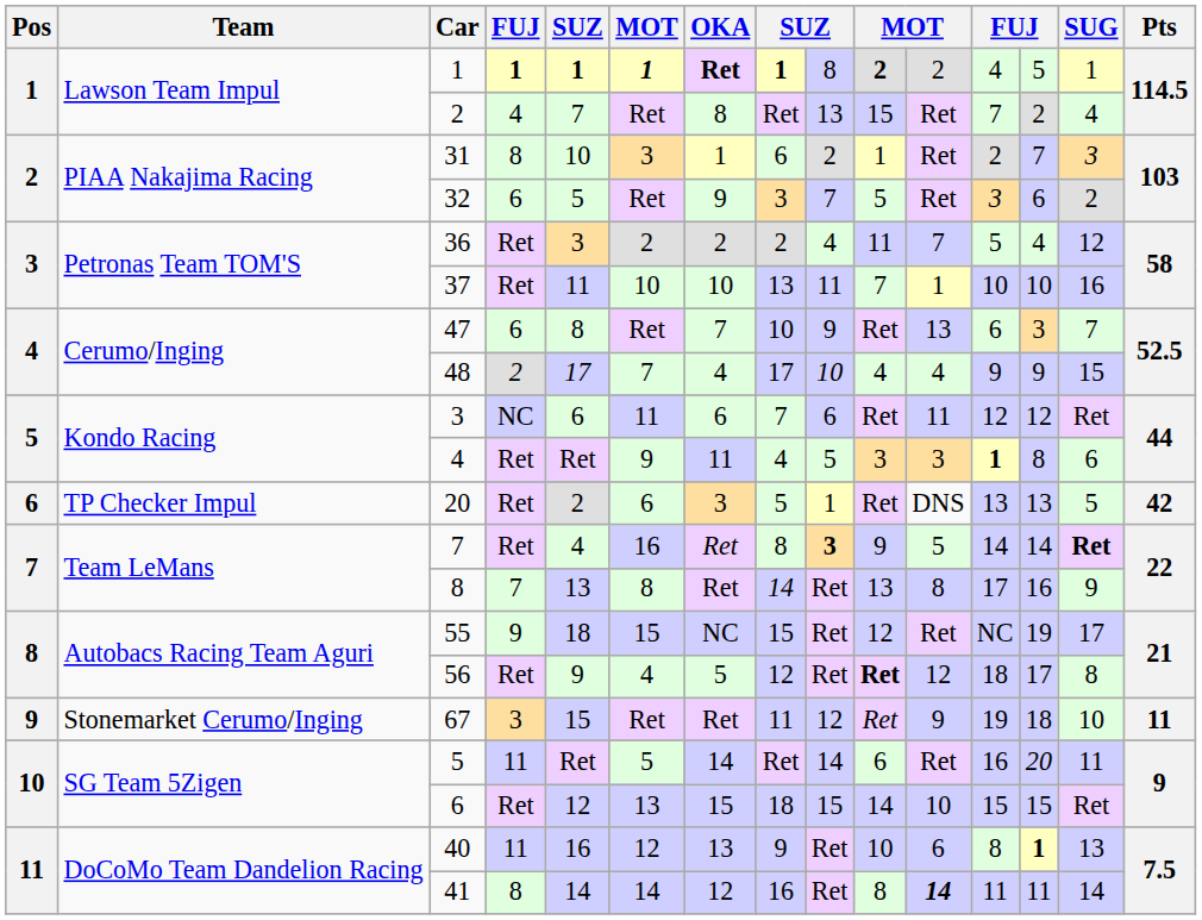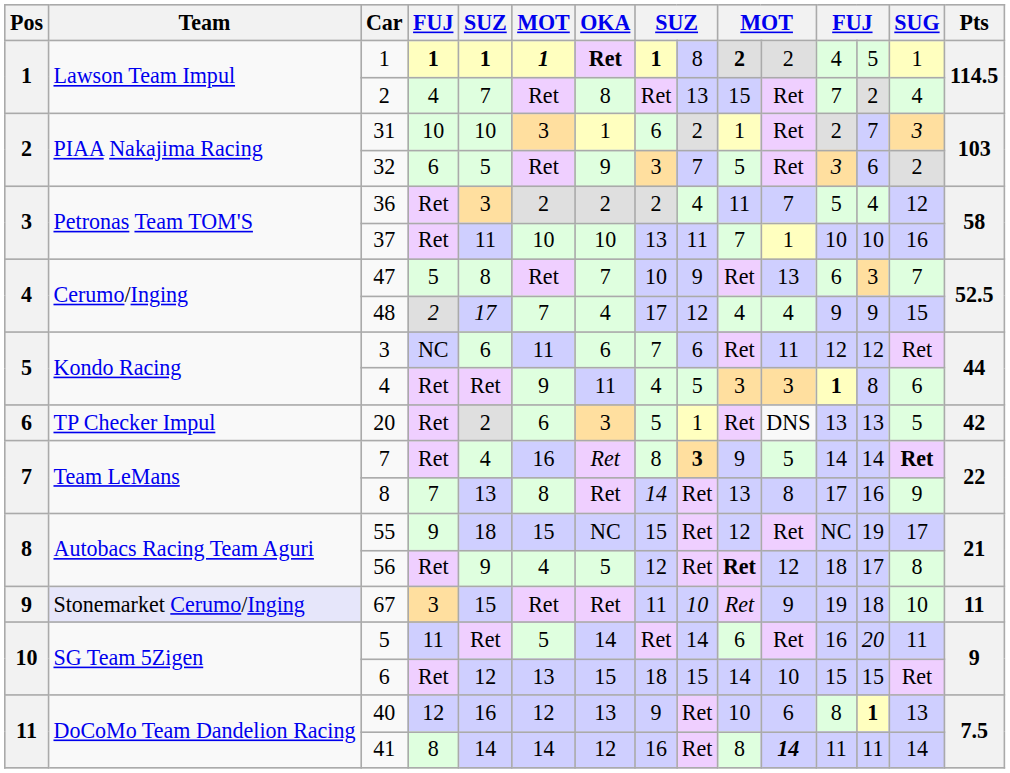 <table class="wikitable" style="font-size: 85%; text-align:center">
 <tr valign="top">
 <th valign="middle">Pos</th>
 <th valign="middle">Team</th>
 <th valign="middle">Car</th>
 <th><a href='#'>FUJ</a></th>
 <th><a href='#'>SUZ</a></th>
 <th><a href='#'>MOT</a></th>
 <th><a href='#'>OKA</a></th>
 <th colspan=2><a href='#'>SUZ</a></th>
 <th colspan=2><a href='#'>MOT</a></th>
 <th colspan=2><a href='#'>FUJ</a></th>
 <th><a href='#'>SUG</a></th>
 <th valign="middle">Pts</th>
 </tr>
 <tr>
 <th rowspan=2>1</th>
 <td rowspan=2 align="left"><a href='#'>Lawson Team Impul</a></td>
 <td>1</td>
 <td style="background:#FFFFBF;"><strong>1</strong></td>
 <td style="background:#FFFFBF;"><strong>1</strong></td>
 <td style="background:#FFFFBF;"><strong><em>1</em></strong></td>
 <td style="background:#EFCFFF;"><strong>Ret</strong></td>
 <td style="background:#FFFFBF;"><strong>1</strong></td>
 <td style="background:#CFCFFF;">8</td>
 <td style="background:#DFDFDF;"><strong>2</strong></td>
 <td style="background:#DFDFDF;">2</td>
 <td style="background:#DFFFDF;">4</td>
 <td style="background:#DFFFDF;">5</td>
 <td style="background:#FFFFBF;">1</td>
 <th rowspan=2>114.5</th>
 </tr>
 <tr>
 <td>2</td>
 <td style="background:#DFFFDF;">4</td>
 <td style="background:#DFFFDF;">7</td>
 <td style="background:#EFCFFF;">Ret</td>
 <td style="background:#DFFFDF;">8</td>
 <td style="background:#EFCFFF;">Ret</td>
 <td style="background:#CFCFFF;">13</td>
 <td style="background:#CFCFFF;">15</td>
 <td style="background:#EFCFFF;">Ret</td>
 <td style="background:#DFFFDF;">7</td>
 <td style="background:#DFDFDF;">2</td>
 <td style="background:#DFFFDF;">4</td>
 </tr>
 <tr>
 <th rowspan=2>2</th>
 <td rowspan=2 align="left"><a href='#'>PIAA</a> <a href='#'>Nakajima Racing</a></td>
 <td>31</td>
-<td style="background:#DFFFDF;">8</td>
+<td style="background:#DFFFDF;">10</td>
 <td style="background:#DFFFDF;">10</td>
 <td style="background:#FFDF9F;">3</td>
 <td style="background:#FFFFBF;">1</td>
 <td style="background:#DFFFDF;">6</td>
 <td style="background:#DFDFDF;">2</td>
 <td style="background:#FFFFBF;">1</td>
 <td style="background:#EFCFFF;">Ret</td>
 <td style="background:#DFDFDF;">2</td>
 <td style="background:#CFCFFF;">7</td>
 <td style="background:#FFDF9F;"><em>3</em></td>
 <th rowspan=2>103</th>
 </tr>
 <tr>
 <td>32</td>
 <td style="background:#DFFFDF;">6</td>
 <td style="background:#DFFFDF;">5</td>
 <td style="background:#EFCFFF;">Ret</td>
 <td style="background:#DFFFDF;">9</td>
 <td style="background:#FFDF9F;">3</td>
 <td style="background:#CFCFFF;">7</td>
 <td style="background:#DFFFDF;">5</td>
 <td style="background:#EFCFFF;">Ret</td>
 <td style="background:#FFDF9F;"><em>3</em></td>
 <td style="background:#CFCFFF;">6</td>
 <td style="background:#DFDFDF;">2</td>
 </tr>
 <tr>
 <th rowspan=2>3</th>
 <td rowspan=2 align="left"><a href='#'>Petronas</a> <a href='#'>Team TOM'S</a></td>
 <td>36</td>
 <td style="background:#EFCFFF;">Ret</td>
 <td style="background:#FFDF9F;">3</td>
 <td style="background:#DFDFDF;">2</td>
 <td style="background:#DFDFDF;">2</td>
 <td style="background:#DFDFDF;">2</td>
 <td style="background:#DFFFDF;">4</td>
 <td style="background:#CFCFFF;">11</td>
 <td style="background:#CFCFFF;">7</td>
 <td style="background:#DFFFDF;">5</td>
 <td style="background:#DFFFDF;">4</td>
 <td style="background:#CFCFFF;">12</td>
 <th rowspan=2>58</th>
 </tr>
 <tr>
 <td>37</td>
 <td style="background:#EFCFFF;">Ret</td>
 <td style="background:#CFCFFF;">11</td>
 <td style="background:#DFFFDF;">10</td>
 <td style="background:#DFFFDF;">10</td>
 <td style="background:#CFCFFF;">13</td>
 <td style="background:#CFCFFF;">11</td>
 <td style="background:#DFFFDF;">7</td>
 <td style="background:#FFFFBF;">1</td>
 <td style="background:#CFCFFF;">10</td>
 <td style="background:#CFCFFF;">10</td>
 <td style="background:#CFCFFF;">16</td>
 </tr>
 <tr>
 <th rowspan=2>4</th>
 <td rowspan=2 align="left"><a href='#'>Cerumo</a>/<a href='#'>Inging</a></td>
 <td>47</td>
-<td style="background:#DFFFDF;">6</td>
+<td style="background:#DFFFDF;">5</td>
 <td style="background:#DFFFDF;">8</td>
 <td style="background:#EFCFFF;">Ret</td>
 <td style="background:#DFFFDF;">7</td>
 <td style="background:#CFCFFF;">10</td>
 <td style="background:#CFCFFF;">9</td>
 <td style="background:#EFCFFF;">Ret</td>
 <td style="background:#CFCFFF;">13</td>
 <td style="background:#DFFFDF;">6</td>
 <td style="background:#FFDF9F;">3</td>
 <td style="background:#DFFFDF;">7</td>
 <th rowspan=2>52.5</th>
 </tr>
 <tr>
 <td>48</td>
 <td style="background:#DFDFDF;"><em>2</em></td>
 <td style="background:#CFCFFF;"><em>17</em></td>
 <td style="background:#DFFFDF;">7</td>
 <td style="background:#DFFFDF;">4</td>
 <td style="background:#CFCFFF;">17</td>
-<td style="background:#CFCFFF;"><em>10</em></td>
+<td style="background:#CFCFFF;">12</td>
 <td style="background:#DFFFDF;">4</td>
 <td style="background:#DFFFDF;">4</td>
 <td style="background:#CFCFFF;">9</td>
 <td style="background:#CFCFFF;">9</td>
 <td style="background:#CFCFFF;">15</td>
 </tr>
 <tr>
 <th rowspan=2>5</th>
 <td rowspan=2 align="left"><a href='#'>Kondo Racing</a></td>
 <td>3</td>
 <td style="background:#CFCFFF;">NC</td>
 <td style="background:#DFFFDF;">6</td>
 <td style="background:#CFCFFF;">11</td>
 <td style="background:#DFFFDF;">6</td>
 <td style="background:#DFFFDF;">7</td>
 <td style="background:#CFCFFF;">6</td>
 <td style="background:#EFCFFF;">Ret</td>
 <td style="background:#CFCFFF;">11</td>
 <td style="background:#CFCFFF;">12</td>
 <td style="background:#CFCFFF;">12</td>
 <td style="background:#EFCFFF;">Ret</td>
 <th rowspan=2>44</th>
 </tr>
 <tr>
 <td>4</td>
 <td style="background:#EFCFFF;">Ret</td>
 <td style="background:#EFCFFF;">Ret</td>
 <td style="background:#DFFFDF;">9</td>
 <td style="background:#CFCFFF;">11</td>
 <td style="background:#DFFFDF;">4</td>
 <td style="background:#DFFFDF;">5</td>
 <td style="background:#FFDF9F;">3</td>
 <td style="background:#FFDF9F;">3</td>
 <td style="background:#FFFFBF;"><strong>1</strong></td>
 <td style="background:#CFCFFF;">8</td>
 <td style="background:#DFFFDF;">6</td>
 </tr>
 <tr>
 <th>6</th>
 <td align="left"><a href='#'>TP Checker Impul</a></td>
 <td>20</td>
 <td style="background:#EFCFFF;">Ret</td>
 <td style="background:#DFDFDF;">2</td>
 <td style="background:#DFFFDF;">6</td>
 <td style="background:#FFDF9F;">3</td>
 <td style="background:#DFFFDF;">5</td>
 <td style="background:#FFFFBF;">1</td>
 <td style="background:#EFCFFF;">Ret</td>
 <td>DNS</td>
 <td style="background:#CFCFFF;">13</td>
 <td style="background:#CFCFFF;">13</td>
 <td style="background:#DFFFDF;">5</td>
 <th>42</th>
 </tr>
 <tr>
 <th rowspan=2>7</th>
 <td rowspan=2 align="left"><a href='#'>Team LeMans</a></td>
 <td>7</td>
 <td style="background:#EFCFFF;">Ret</td>
 <td style="background:#DFFFDF;">4</td>
 <td style="background:#CFCFFF;">16</td>
 <td style="background:#EFCFFF;"><em>Ret</em></td>
 <td style="background:#DFFFDF;">8</td>
 <td style="background:#FFDF9F;"><strong>3</strong></td>
 <td style="background:#CFCFFF;">9</td>
 <td style="background:#DFFFDF;">5</td>
 <td style="background:#CFCFFF;">14</td>
 <td style="background:#CFCFFF;">14</td>
 <td style="background:#EFCFFF;"><strong>Ret</strong></td>
 <th rowspan=2>22</th>
 </tr>
 <tr>
 <td>8</td>
 <td style="background:#DFFFDF;">7</td>
 <td style="background:#CFCFFF;">13</td>
 <td style="background:#DFFFDF;">8</td>
 <td style="background:#EFCFFF;">Ret</td>
 <td style="background:#CFCFFF;"><em>14</em></td>
 <td style="background:#EFCFFF;">Ret</td>
 <td style="background:#CFCFFF;">13</td>
 <td style="background:#CFCFFF;">8</td>
 <td style="background:#CFCFFF;">17</td>
 <td style="background:#CFCFFF;">16</td>
 <td style="background:#DFFFDF;">9</td>
 </tr>
 <tr>
 <th rowspan=2>8</th>
 <td rowspan=2 align="left"><a href='#'>Autobacs Racing Team Aguri</a></td>
 <td>55</td>
 <td style="background:#DFFFDF;">9</td>
 <td style="background:#CFCFFF;">18</td>
 <td style="background:#CFCFFF;">15</td>
 <td style="background:#CFCFFF;">NC</td>
 <td style="background:#CFCFFF;">15</td>
 <td style="background:#EFCFFF;">Ret</td>
 <td style="background:#CFCFFF;">12</td>
 <td style="background:#EFCFFF;">Ret</td>
 <td style="background:#CFCFFF;">NC</td>
 <td style="background:#CFCFFF;">19</td>
 <td style="background:#CFCFFF;">17</td>
 <th rowspan=2>21</th>
 </tr>
 <tr>
 <td>56</td>
 <td style="background:#EFCFFF;">Ret</td>
 <td style="background:#DFFFDF;">9</td>
 <td style="background:#DFFFDF;">4</td>
 <td style="background:#DFFFDF;">5</td>
 <td style="background:#CFCFFF;">12</td>
 <td style="background:#EFCFFF;">Ret</td>
 <td style="background:#EFCFFF;"><strong>Ret</strong></td>
 <td style="background:#CFCFFF;">12</td>
 <td style="background:#CFCFFF;">18</td>
 <td style="background:#CFCFFF;">17</td>
 <td style="background:#DFFFDF;">8</td>
 </tr>
 <tr>
 <th>9</th>
-<td align="left">Stonemarket <a href='#'>Cerumo</a>/<a href='#'>Inging</a></td>
+<td align="left" style="background: lavender;">Stonemarket <a href='#'>Cerumo</a>/<a href='#'>Inging</a></td>
 <td>67</td>
 <td style="background:#FFDF9F;">3</td>
 <td style="background:#CFCFFF;">15</td>
 <td style="background:#EFCFFF;">Ret</td>
 <td style="background:#EFCFFF;">Ret</td>
 <td style="background:#CFCFFF;">11</td>
-<td style="background:#CFCFFF;">12</td>
+<td style="background:#CFCFFF;"><em>10</em></td>
 <td style="background:#EFCFFF;"><em>Ret</em></td>
 <td style="background:#CFCFFF;">9</td>
 <td style="background:#CFCFFF;">19</td>
 <td style="background:#CFCFFF;">18</td>
 <td style="background:#DFFFDF;">10</td>
 <th>11</th>
 </tr>
 <tr>
 <th rowspan=2>10</th>
 <td rowspan=2 align="left"><a href='#'>SG Team 5Zigen</a></td>
 <td>5</td>
 <td style="background:#CFCFFF;">11</td>
 <td style="background:#EFCFFF;">Ret</td>
 <td style="background:#DFFFDF;">5</td>
 <td style="background:#CFCFFF;">14</td>
 <td style="background:#EFCFFF;">Ret</td>
 <td style="background:#CFCFFF;">14</td>
 <td style="background:#DFFFDF;">6</td>
 <td style="background:#EFCFFF;">Ret</td>
 <td style="background:#CFCFFF;">16</td>
 <td style="background:#CFCFFF;"><em>20</em></td>
 <td style="background:#CFCFFF;">11</td>
 <th rowspan=2>9</th>
 </tr>
 <tr>
 <td>6</td>
 <td style="background:#EFCFFF;">Ret</td>
 <td style="background:#CFCFFF;">12</td>
 <td style="background:#CFCFFF;">13</td>
 <td style="background:#CFCFFF;">15</td>
 <td style="background:#CFCFFF;">18</td>
 <td style="background:#CFCFFF;">15</td>
 <td style="background:#CFCFFF;">14</td>
 <td style="background:#CFCFFF;">10</td>
 <td style="background:#CFCFFF;">15</td>
 <td style="background:#CFCFFF;">15</td>
 <td style="background:#EFCFFF;">Ret</td>
 </tr>
 <tr>
 <th rowspan=2>11</th>
 <td rowspan=2 align="left"><a href='#'>DoCoMo Team Dandelion Racing</a></td>
 <td>40</td>
-<td style="background:#CFCFFF;">11</td>
+<td style="background:#CFCFFF;">12</td>
 <td style="background:#CFCFFF;">16</td>
 <td style="background:#CFCFFF;">12</td>
 <td style="background:#CFCFFF;">13</td>
 <td style="background:#CFCFFF;">9</td>
 <td style="background:#EFCFFF;">Ret</td>
 <td style="background:#CFCFFF;">10</td>
 <td style="background:#CFCFFF;">6</td>
 <td style="background:#DFFFDF;">8</td>
 <td style="background:#FFFFBF;"><strong>1</strong></td>
 <td style="background:#CFCFFF;">13</td>
 <th rowspan=2>7.5</th>
 </tr>
 <tr>
 <td>41</td>
 <td style="background:#DFFFDF;">8</td>
 <td style="background:#CFCFFF;">14</td>
 <td style="background:#CFCFFF;">14</td>
 <td style="background:#CFCFFF;">12</td>
 <td style="background:#CFCFFF;">16</td>
 <td style="background:#EFCFFF;">Ret</td>
 <td style="background:#DFFFDF;">8</td>
 <td style="background:#CFCFFF;"><strong><em>14</em></strong></td>
 <td style="background:#CFCFFF;">11</td>
 <td style="background:#CFCFFF;">11</td>
 <td style="background:#CFCFFF;">14</td>
 </tr>
 </table>
